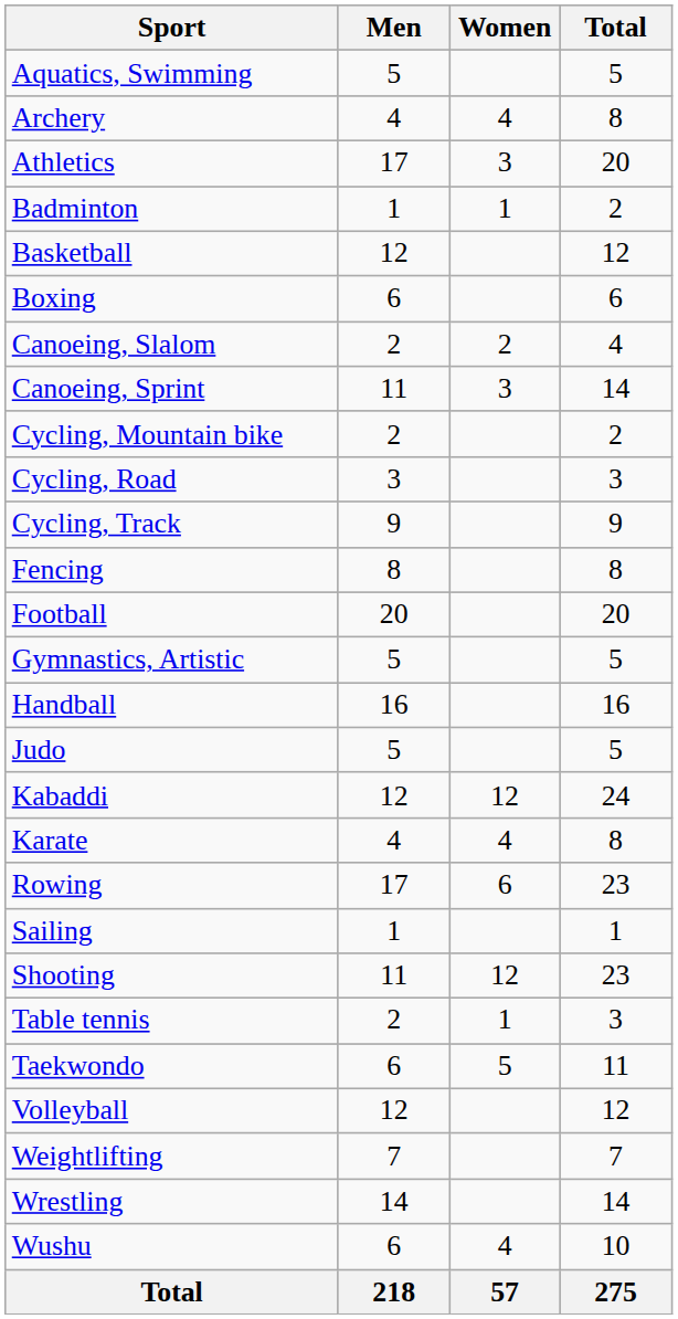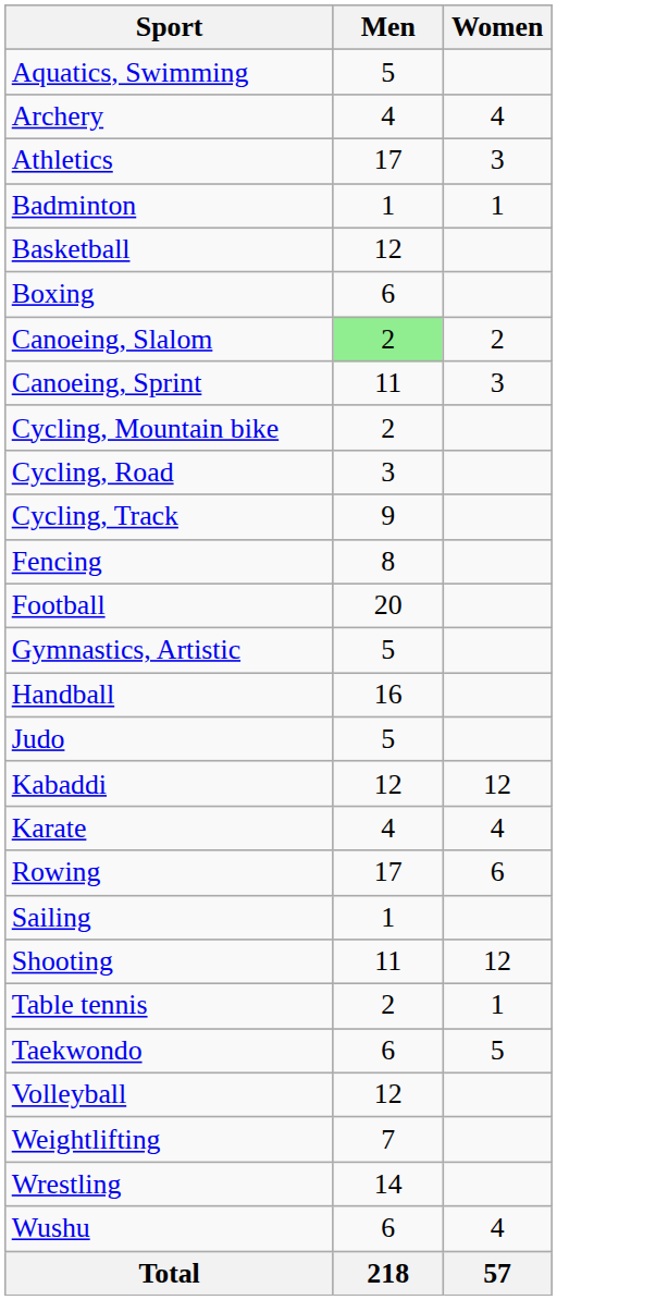 <table class="wikitable sortable" style="text-align:center;">
 <tr>
 <th width=180>Sport</th>
 <th width=55>Men</th>
 <th width=55>Women</th>
-<th width=55>Total</th>
 </tr>
 <tr>
 <td align=left><a href='#'>Aquatics, Swimming</a></td>
 <td>5</td>
 <td></td>
-<td>5</td>
 </tr>
 <tr>
 <td align=left><a href='#'>Archery</a></td>
 <td>4</td>
 <td>4</td>
-<td>8</td>
 </tr>
 <tr>
 <td align=left><a href='#'>Athletics</a></td>
 <td>17</td>
 <td>3</td>
-<td>20</td>
 </tr>
 <tr>
 <td align=left><a href='#'>Badminton</a></td>
 <td>1</td>
 <td>1</td>
-<td>2</td>
 </tr>
 <tr>
 <td align=left><a href='#'>Basketball</a></td>
 <td>12</td>
 <td></td>
-<td>12</td>
 </tr>
 <tr>
 <td align=left><a href='#'>Boxing</a></td>
 <td>6</td>
 <td></td>
-<td>6</td>
 </tr>
 <tr>
 <td align=left><a href='#'>Canoeing, Slalom</a></td>
+<td style="background: lightgreen;">2</td>
 <td>2</td>
-<td>2</td>
-<td>4</td>
 </tr>
 <tr>
 <td align=left><a href='#'>Canoeing, Sprint</a></td>
 <td>11</td>
 <td>3</td>
-<td>14</td>
 </tr>
 <tr>
 <td align=left><a href='#'>Cycling, Mountain bike</a></td>
 <td>2</td>
 <td></td>
-<td>2</td>
 </tr>
 <tr>
 <td align=left><a href='#'>Cycling, Road</a></td>
 <td>3</td>
 <td></td>
-<td>3</td>
 </tr>
 <tr>
 <td align=left><a href='#'>Cycling, Track</a></td>
 <td>9</td>
 <td></td>
-<td>9</td>
 </tr>
 <tr>
 <td align=left><a href='#'>Fencing</a></td>
 <td>8</td>
 <td></td>
-<td>8</td>
 </tr>
 <tr>
 <td align=left><a href='#'>Football</a></td>
 <td>20</td>
 <td></td>
-<td>20</td>
 </tr>
 <tr>
 <td align=left><a href='#'>Gymnastics, Artistic</a></td>
 <td>5</td>
 <td></td>
-<td>5</td>
 </tr>
 <tr>
 <td align=left><a href='#'>Handball</a></td>
 <td>16</td>
 <td></td>
-<td>16</td>
 </tr>
 <tr>
 <td align=left><a href='#'>Judo</a></td>
 <td>5</td>
 <td></td>
-<td>5</td>
 </tr>
 <tr>
 <td align=left><a href='#'>Kabaddi</a></td>
 <td>12</td>
 <td>12</td>
-<td>24</td>
 </tr>
 <tr>
 <td align=left><a href='#'>Karate</a></td>
 <td>4</td>
 <td>4</td>
-<td>8</td>
 </tr>
 <tr>
 <td align=left><a href='#'>Rowing</a></td>
 <td>17</td>
 <td>6</td>
-<td>23</td>
 </tr>
 <tr>
 <td align=left><a href='#'>Sailing</a></td>
 <td>1</td>
 <td></td>
-<td>1</td>
 </tr>
 <tr>
 <td align=left><a href='#'>Shooting</a></td>
 <td>11</td>
 <td>12</td>
-<td>23</td>
 </tr>
 <tr>
 <td align=left><a href='#'>Table tennis</a></td>
 <td>2</td>
 <td>1</td>
-<td>3</td>
 </tr>
 <tr>
 <td align=left><a href='#'>Taekwondo</a></td>
 <td>6</td>
 <td>5</td>
-<td>11</td>
 </tr>
 <tr>
 <td align=left><a href='#'>Volleyball</a></td>
 <td>12</td>
 <td></td>
-<td>12</td>
 </tr>
 <tr>
 <td align=left><a href='#'>Weightlifting</a></td>
 <td>7</td>
 <td></td>
-<td>7</td>
 </tr>
 <tr>
 <td align=left><a href='#'>Wrestling</a></td>
 <td>14</td>
 <td></td>
-<td>14</td>
 </tr>
 <tr>
 <td align=left><a href='#'>Wushu</a></td>
 <td>6</td>
 <td>4</td>
-<td>10</td>
 </tr>
 <tr class="sortbottom">
 <th>Total</th>
 <th>218</th>
 <th>57</th>
-<th>275</th>
 </tr>
 </table>
